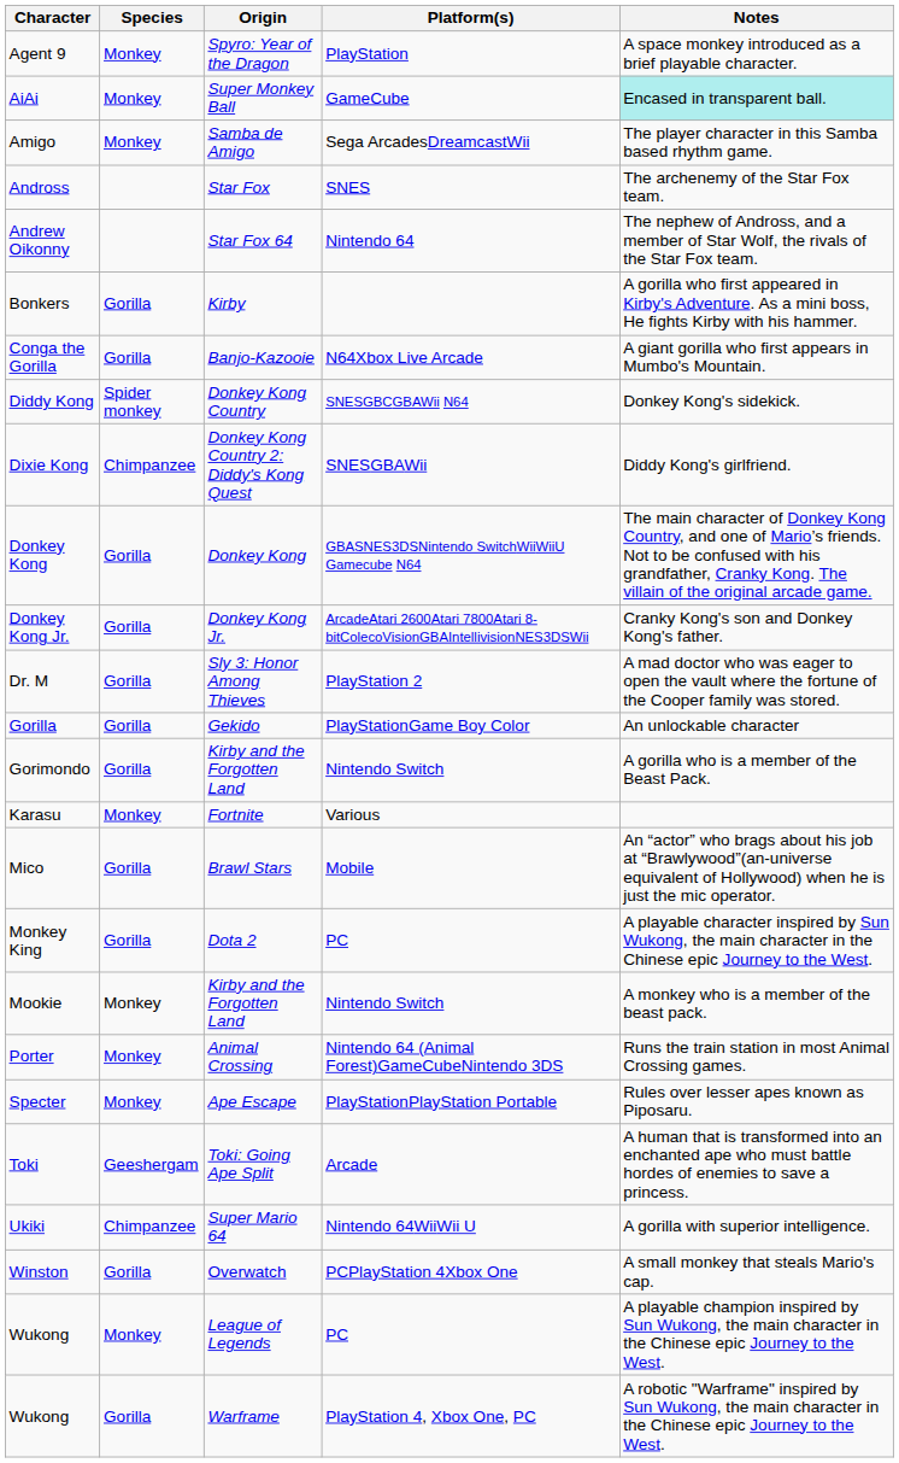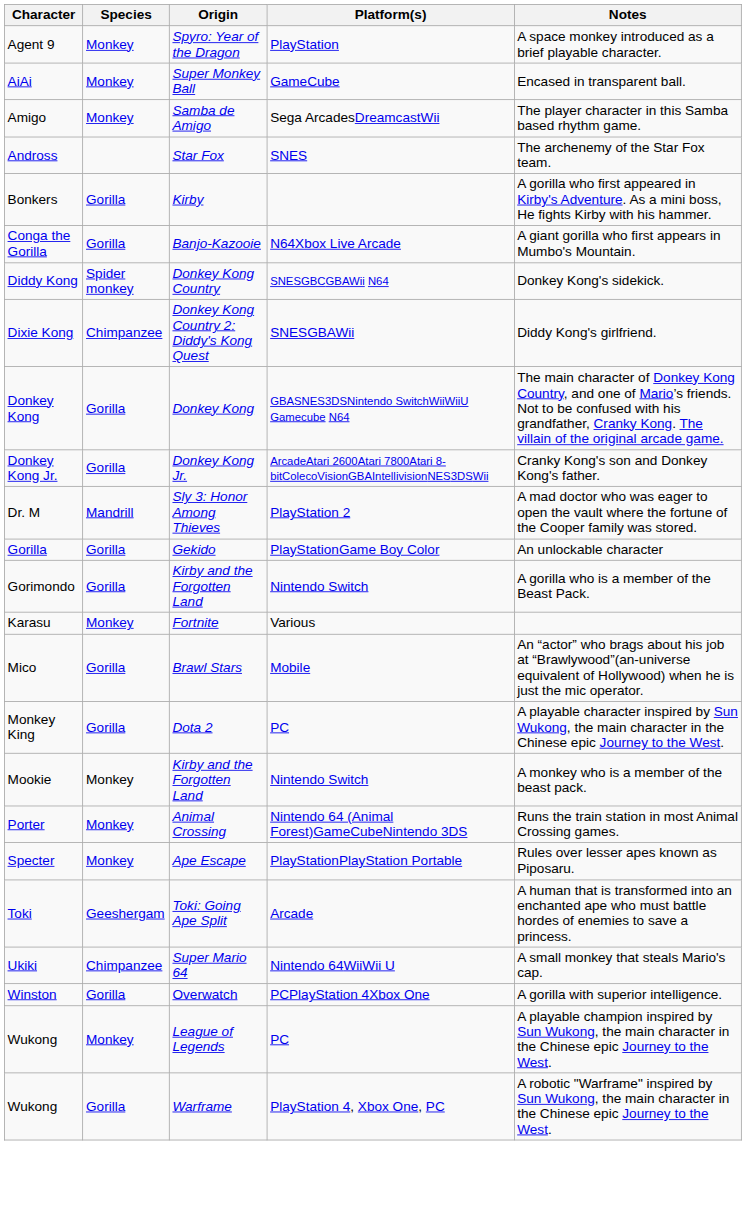 <table class="wikitable sortable sticky-header">
 <tr>
 <th>Character</th>
 <th>Species</th>
 <th>Origin</th>
 <th>Platform(s)</th>
 <th>Notes</th>
 </tr>
 <tr>
 <td>Agent 9</td>
 <td><a href='#'>Monkey</a></td>
 <td><em><a href='#'>Spyro: Year of the Dragon</a></em></td>
 <td><a href='#'>PlayStation</a></td>
 <td>A space monkey introduced as a brief playable character.</td>
 </tr>
 <tr>
 <td><a href='#'>AiAi</a></td>
 <td><a href='#'>Monkey</a></td>
 <td><em><a href='#'>Super Monkey Ball</a></em></td>
 <td><a href='#'>GameCube</a></td>
-<td style="background: paleturquoise;">Encased in transparent ball.</td>
+<td>Encased in transparent ball.</td>
 </tr>
 <tr>
 <td>Amigo</td>
 <td><a href='#'>Monkey</a></td>
 <td><em><a href='#'>Samba de Amigo</a></em></td>
 <td>Sega Arcades<a href='#'>Dreamcast</a><a href='#'>Wii</a></td>
 <td>The player character in this Samba based rhythm game.</td>
 </tr>
 <tr>
 <td><a href='#'>Andross</a></td>
 <td></td>
 <td><em><a href='#'>Star Fox</a></em></td>
 <td><a href='#'>SNES</a></td>
 <td>The archenemy of the Star Fox team.</td>
-</tr>
-<tr>
-<td><a href='#'>Andrew Oikonny</a></td>
-<td></td>
-<td><em><a href='#'>Star Fox 64</a></em></td>
-<td><a href='#'>Nintendo 64</a></td>
-<td>The nephew of Andross, and a member of Star Wolf, the rivals of the Star Fox team.</td>
 </tr>
 <tr>
 <td>Bonkers</td>
 <td><a href='#'>Gorilla</a></td>
 <td><a href='#'><em>Kirby</em></a></td>
 <td></td>
 <td>A gorilla who first appeared in <a href='#'>Kirby's Adventure</a>. As a mini boss, He fights Kirby with his hammer.</td>
 </tr>
 <tr>
 <td><a href='#'>Conga the Gorilla</a></td>
 <td><a href='#'>Gorilla</a></td>
 <td><em><a href='#'>Banjo-Kazooie</a></em></td>
 <td><a href='#'>N64</a><a href='#'>Xbox Live Arcade</a></td>
 <td>A giant gorilla who first appears in Mumbo's Mountain.</td>
 </tr>
 <tr>
 <td><a href='#'>Diddy Kong</a></td>
 <td><a href='#'>Spider monkey</a></td>
 <td><em><a href='#'>Donkey Kong Country</a></em></td>
 <td><small><a href='#'>SNES</a><a href='#'>GBC</a><a href='#'>GBA</a><a href='#'>Wii</a>  <a href='#'>N64</a></small></td>
 <td>Donkey Kong's sidekick.</td>
 </tr>
 <tr>
 <td><a href='#'>Dixie Kong</a></td>
 <td><a href='#'>Chimpanzee</a></td>
 <td><em><a href='#'>Donkey Kong Country 2: Diddy's Kong Quest</a></em></td>
 <td><a href='#'>SNES</a><a href='#'>GBA</a><a href='#'>Wii</a></td>
 <td>Diddy Kong's girlfriend.</td>
 </tr>
 <tr>
 <td><a href='#'>Donkey Kong</a></td>
 <td><a href='#'>Gorilla</a></td>
 <td><em><a href='#'>Donkey Kong</a></em></td>
 <td><small><a href='#'>GBA</a><a href='#'>SNES</a><a href='#'>3DS</a><a href='#'>Nintendo Switch</a><a href='#'>Wii</a><a href='#'>WiiU</a>  <a href='#'>Gamecube</a> <a href='#'>N64</a></small></td>
 <td>The main character of <a href='#'>Donkey Kong Country</a>, and one of <a href='#'>Mario</a>’s friends. Not to be confused with his grandfather, <a href='#'>Cranky Kong</a>. <a href='#'>The villain of the original arcade game.</a></td>
 </tr>
 <tr>
 <td><a href='#'>Donkey Kong Jr.</a></td>
 <td><a href='#'>Gorilla</a></td>
 <td><em><a href='#'>Donkey Kong Jr.</a></em></td>
 <td><small><a href='#'>Arcade</a><a href='#'>Atari 2600</a><a href='#'>Atari 7800</a><a href='#'>Atari 8-bit</a><a href='#'>ColecoVision</a><a href='#'>GBA</a><a href='#'>Intellivision</a><a href='#'>NES</a><a href='#'>3DS</a><a href='#'>Wii</a></small></td>
 <td>Cranky Kong's son and Donkey Kong's father.</td>
 </tr>
 <tr>
 <td>Dr. M</td>
-<td><a href='#'>Gorilla</a></td>
+<td><a href='#'>Mandrill</a></td>
 <td><em><a href='#'>Sly 3: Honor Among Thieves</a></em></td>
 <td><a href='#'>PlayStation 2</a></td>
 <td>A mad doctor who was eager to open the vault where the fortune of the Cooper family was stored.</td>
 </tr>
 <tr>
 <td><a href='#'>Gorilla</a></td>
 <td><a href='#'>Gorilla</a></td>
 <td><em><a href='#'>Gekido</a></em></td>
 <td><a href='#'>PlayStation</a><a href='#'>Game Boy Color</a></td>
 <td>An unlockable character</td>
 </tr>
 <tr>
 <td>Gorimondo</td>
 <td><a href='#'>Gorilla</a></td>
 <td><em><a href='#'>Kirby and the Forgotten Land</a></em></td>
 <td><a href='#'>Nintendo Switch</a></td>
 <td>A gorilla who is a member of the Beast Pack.</td>
 </tr>
 <tr>
 <td>Karasu</td>
 <td><a href='#'>Monkey</a></td>
 <td><em><a href='#'>Fortnite</a></em></td>
 <td>Various</td>
 <td></td>
 </tr>
 <tr>
 <td>Mico</td>
 <td><a href='#'>Gorilla</a></td>
 <td><em><a href='#'>Brawl Stars</a></em></td>
 <td><a href='#'>Mobile</a></td>
 <td>An “actor” who brags about his job at “Brawlywood”(an-universe equivalent of Hollywood) when he is just the mic operator.</td>
 </tr>
 <tr>
 <td>Monkey King</td>
 <td><a href='#'>Gorilla</a></td>
 <td><em><a href='#'>Dota 2</a></em></td>
 <td><a href='#'>PC</a></td>
 <td>A playable character inspired by <a href='#'>Sun Wukong</a>, the main character in the Chinese epic <a href='#'>Journey to the West</a>.</td>
 </tr>
 <tr>
 <td>Mookie</td>
 <td>Monkey</td>
 <td><em><a href='#'>Kirby and the Forgotten Land</a></em></td>
 <td><a href='#'>Nintendo Switch</a></td>
 <td>A monkey who is a member of the beast pack.</td>
 </tr>
 <tr>
 <td><a href='#'>Porter</a></td>
 <td><a href='#'>Monkey</a></td>
 <td><em><a href='#'>Animal Crossing</a></em></td>
 <td><a href='#'>Nintendo 64 (Animal Forest)</a><a href='#'>GameCube</a><a href='#'>Nintendo 3DS</a></td>
 <td>Runs the train station in most Animal Crossing games.</td>
 </tr>
 <tr>
 <td><a href='#'>Specter</a></td>
 <td><a href='#'>Monkey</a></td>
 <td><em><a href='#'>Ape Escape</a></em></td>
 <td><a href='#'>PlayStation</a><a href='#'>PlayStation Portable</a></td>
 <td>Rules over lesser apes known as Piposaru.</td>
 </tr>
 <tr>
 <td><a href='#'>Toki</a></td>
 <td><a href='#'>Geeshergam</a></td>
 <td><a href='#'><em>Toki: Going Ape Split</em></a></td>
 <td><a href='#'>Arcade</a></td>
 <td>A human that is transformed into an enchanted ape who must battle hordes of enemies to save a princess.</td>
 </tr>
 <tr>
 <td><a href='#'>Ukiki</a></td>
 <td><a href='#'>Chimpanzee</a></td>
 <td><em><a href='#'>Super Mario 64</a></em></td>
 <td><a href='#'>Nintendo 64</a><a href='#'>Wii</a><a href='#'>Wii U</a></td>
-<td>A gorilla with superior intelligence.</td>
+<td>A small monkey that steals Mario's cap.</td>
 </tr>
 <tr>
 <td><a href='#'>Winston</a></td>
 <td><a href='#'>Gorilla</a></td>
 <td><a href='#'>Overwatch</a></td>
 <td><a href='#'>PC</a><a href='#'>PlayStation 4</a><a href='#'>Xbox One</a></td>
-<td>A small monkey that steals Mario's cap.</td>
+<td>A gorilla with superior intelligence.</td>
 </tr>
 <tr>
 <td>Wukong</td>
 <td><a href='#'>Monkey</a></td>
 <td><em><a href='#'>League of Legends</a></em></td>
 <td><a href='#'>PC</a></td>
 <td>A playable champion inspired by <a href='#'>Sun Wukong</a>, the main character in the Chinese epic <a href='#'>Journey to the West</a>.</td>
 </tr>
 <tr>
 <td>Wukong</td>
 <td><a href='#'>Gorilla</a></td>
 <td><em><a href='#'>Warframe</a></em></td>
 <td><a href='#'>PlayStation 4</a>, <a href='#'>Xbox One</a>, <a href='#'>PC</a></td>
 <td>A robotic "Warframe" inspired by <a href='#'>Sun Wukong</a>, the main character in the Chinese epic <a href='#'>Journey to the West</a>.</td>
 </tr>
 </table>
